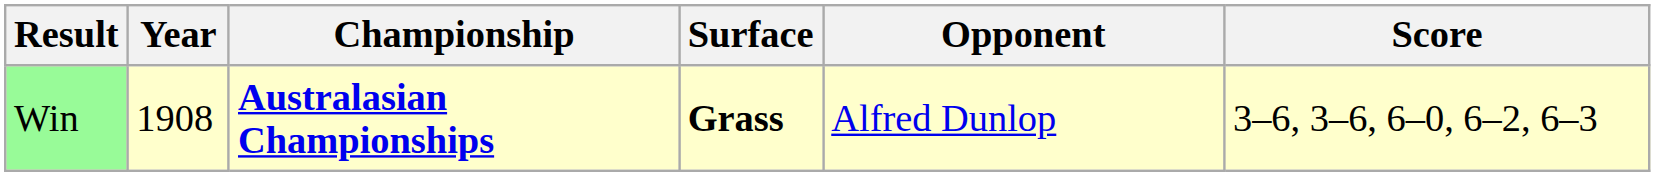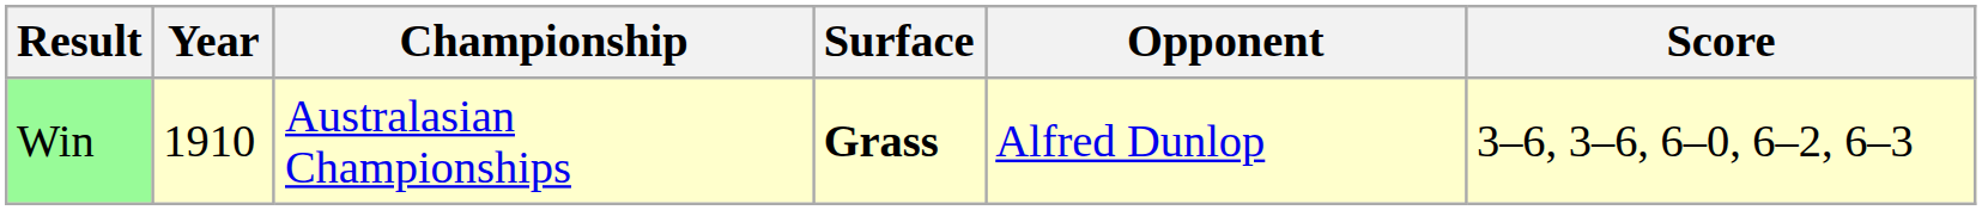 <table class='sortable wikitable'>
 <tr>
 <th style="width:40px">Result</th>
 <th style="width:35px">Year</th>
 <th style="width:180px">Championship</th>
 <th style="width:50px">Surface</th>
 <th style="width:160px">Opponent</th>
 <th style="width:170px" class="unsortable">Score</th>
 </tr>
 <tr style="background:#ffc;">
 <td style="background:#98fb98;">Win</td>
-<td>1908</td>
-<td><strong><a href='#'>Australasian Championships</a></strong></td>
+<td>1910</td>
+<td><a href='#'>Australasian Championships</a></td>
 <td><strong>Grass</strong></td>
 <td> <a href='#'>Alfred Dunlop</a></td>
 <td>3–6, 3–6, 6–0, 6–2, 6–3</td>
 </tr>
 </table>
